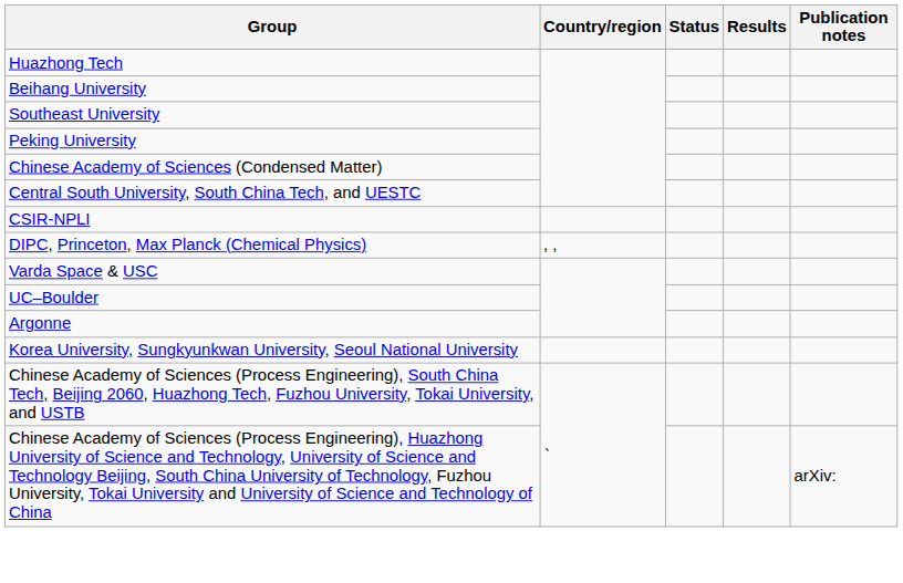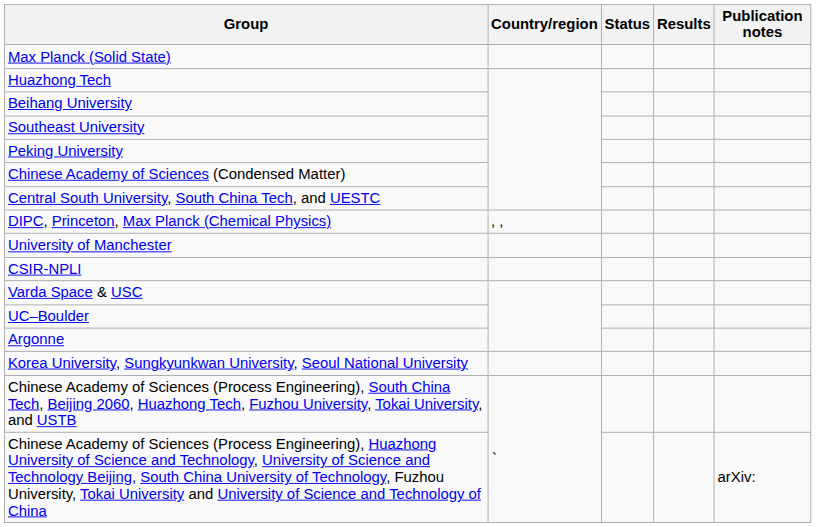 <table class="wikitable sortable">
 <tr>
 <th>Group</th>
 <th>Country/region</th>
 <th>Status</th>
 <th>Results</th>
 <th>Publication notes</th>
+</tr>
+<tr>
+<td><a href='#'>Max Planck (Solid State)</a></td>
+<td></td>
+<td></td>
+<td></td>
+<td></td>
 </tr>
 <tr>
 <td><a href='#'>Huazhong Tech</a></td>
 <td rowspan="6"></td>
 <td></td>
 <td></td>
 <td></td>
 </tr>
 <tr>
 <td><a href='#'>Beihang University</a></td>
 <td></td>
 <td></td>
 <td></td>
 </tr>
 <tr>
 <td><a href='#'>Southeast University</a></td>
 <td></td>
 <td></td>
 <td></td>
 </tr>
 <tr>
 <td><a href='#'>Peking University</a></td>
 <td></td>
 <td></td>
 <td></td>
 </tr>
 <tr>
 <td><a href='#'>Chinese Academy of Sciences</a> (Condensed Matter)</td>
 <td></td>
 <td></td>
 <td></td>
 </tr>
 <tr>
 <td><a href='#'>Central South University</a>, <a href='#'>South China Tech</a>, and <a href='#'>UESTC</a></td>
 <td></td>
 <td></td>
 <td></td>
 </tr>
 <tr>
-<td><a href='#'>CSIR-NPLI</a></td>
+<td><a href='#'>DIPC</a>, <a href='#'>Princeton</a>, <a href='#'>Max Planck (Chemical Physics)</a></td>
+<td>, , </td>
+<td></td>
+<td></td>
+<td></td>
+</tr>
+<tr>
+<td><a href='#'>University of Manchester</a></td>
 <td></td>
 <td></td>
 <td></td>
 <td></td>
 </tr>
 <tr>
-<td><a href='#'>DIPC</a>, <a href='#'>Princeton</a>, <a href='#'>Max Planck (Chemical Physics)</a></td>
-<td>, , </td>
+<td><a href='#'>CSIR-NPLI</a></td>
+<td></td>
 <td></td>
 <td></td>
 <td></td>
 </tr>
 <tr>
 <td><a href='#'>Varda Space</a> & <a href='#'>USC</a></td>
 <td rowspan="3"></td>
 <td></td>
 <td></td>
 <td></td>
 </tr>
 <tr>
 <td><a href='#'>UC–Boulder</a></td>
 <td></td>
 <td></td>
 <td></td>
 </tr>
 <tr>
 <td><a href='#'>Argonne</a></td>
 <td></td>
 <td></td>
 <td></td>
 </tr>
 <tr>
 <td><a href='#'>Korea University</a>, <a href='#'>Sungkyunkwan University</a>, <a href='#'>Seoul National University</a></td>
 <td rowspan="1"></td>
 <td></td>
 <td></td>
 <td></td>
 </tr>
 <tr>
 <td>Chinese Academy of Sciences (Process Engineering), <a href='#'>South China Tech</a>, <a href='#'>Beijing 2060</a>, <a href='#'>Huazhong Tech</a>, <a href='#'>Fuzhou University</a>, <a href='#'>Tokai University</a>, and <a href='#'>USTB</a></td>
 <td rowspan="2">、</td>
 <td></td>
 <td></td>
 <td></td>
 </tr>
 <tr>
 <td>Chinese Academy of Sciences (Process Engineering), <a href='#'>Huazhong University of Science and Technology</a>, <a href='#'>University of Science and Technology Beijing</a>, <a href='#'>South China University of Technology</a>, Fuzhou University, <a href='#'>Tokai University</a> and <a href='#'>University of Science and Technology of China</a></td>
 <td></td>
 <td></td>
 <td>arXiv:</td>
 </tr>
 </table>
